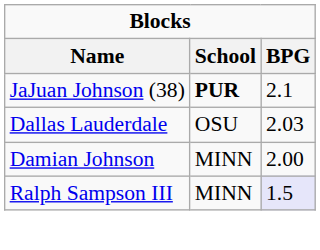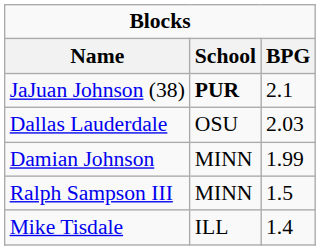 <table class="wikitable">
 <tr>
 <td colspan=3 style="text-align: center;"><strong>Blocks</strong></td>
 </tr>
 <tr>
 <th>Name</th>
 <th>School</th>
 <th>BPG</th>
 </tr>
 <tr>
 <td><a href='#'>JaJuan Johnson</a> (38)</td>
 <td><strong>PUR</strong></td>
 <td>2.1</td>
 </tr>
 <tr>
 <td><a href='#'>Dallas Lauderdale</a></td>
 <td>OSU</td>
 <td>2.03</td>
 </tr>
 <tr>
 <td><a href='#'>Damian Johnson</a></td>
 <td>MINN</td>
-<td>2.00</td>
+<td>1.99</td>
 </tr>
 <tr>
 <td><a href='#'>Ralph Sampson III</a></td>
 <td>MINN</td>
-<td style="background: lavender;">1.5</td>
+<td>1.5</td>
+</tr>
+<tr>
+<td><a href='#'>Mike Tisdale</a></td>
+<td>ILL</td>
+<td>1.4</td>
 </tr>
 </table>
